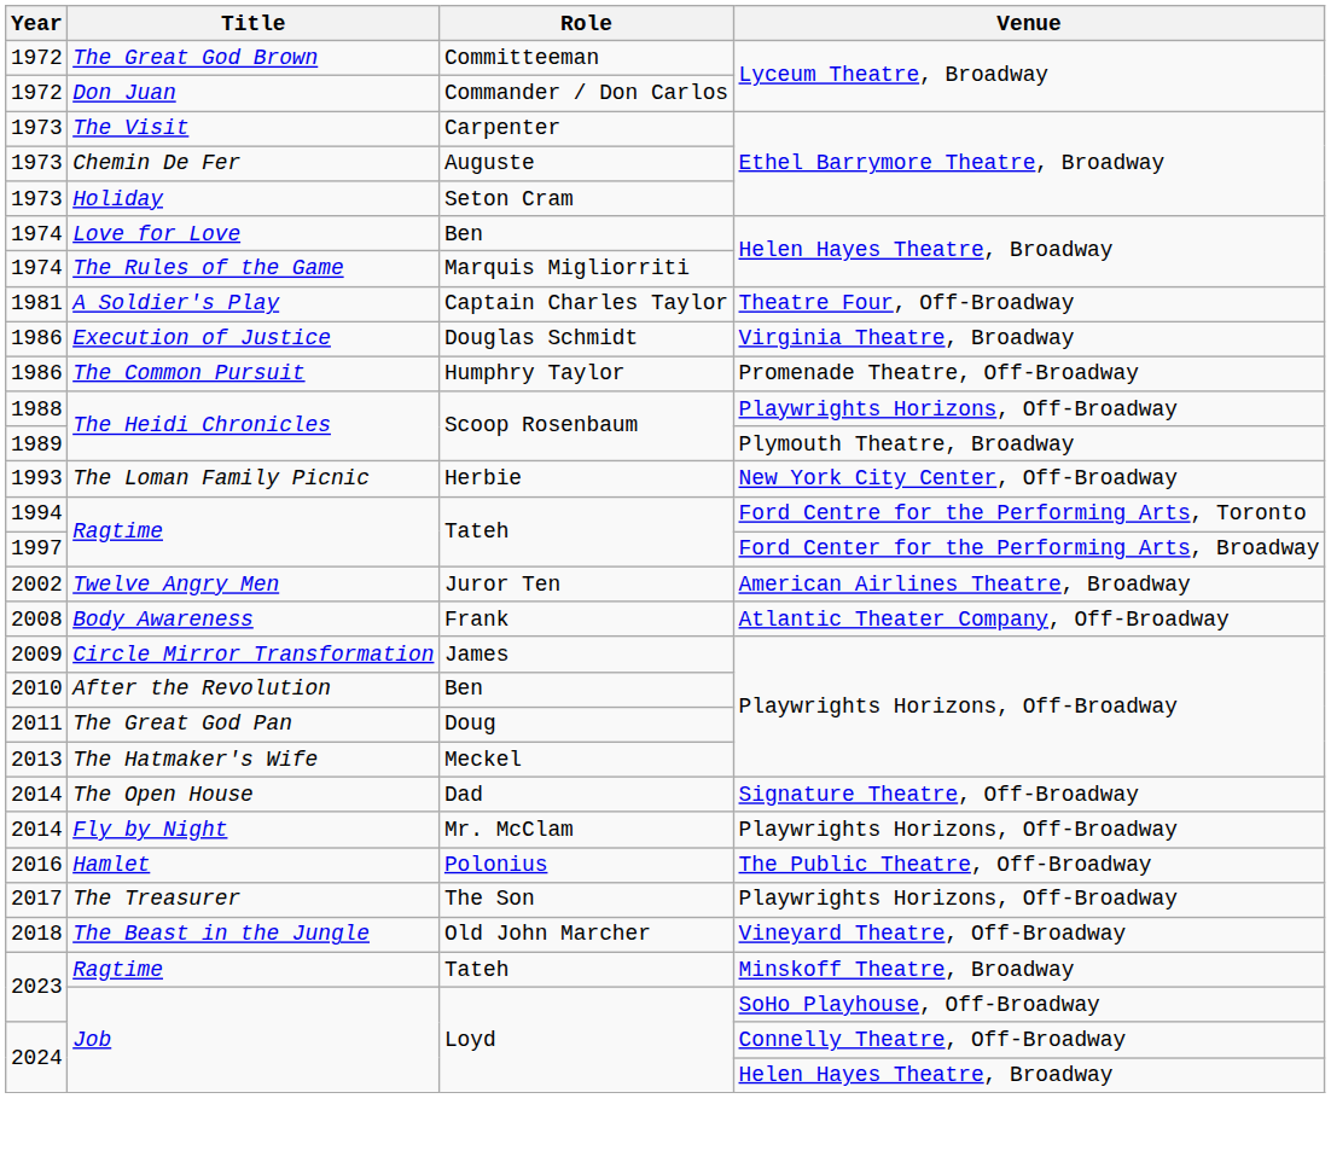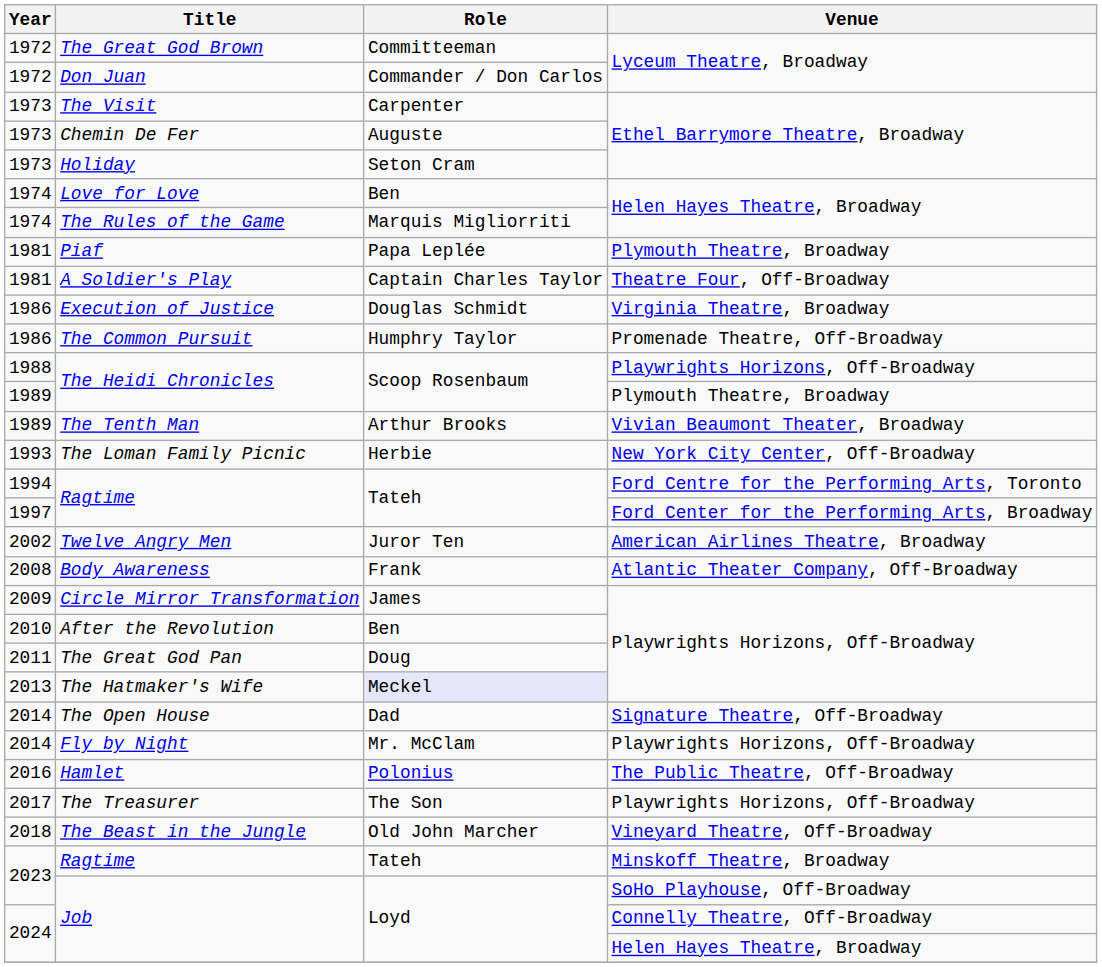 <table class="wikitable sortable">
 <tr>
 <th>Year</th>
 <th>Title</th>
 <th>Role</th>
 <th class="unsortable">Venue</th>
 </tr>
 <tr>
 <td>1972</td>
 <td><em><a href='#'>The Great God Brown</a></em></td>
 <td>Committeeman</td>
 <td rowspan=2><a href='#'>Lyceum Theatre</a>, Broadway</td>
 </tr>
 <tr>
 <td>1972</td>
 <td><em><a href='#'>Don Juan</a></em></td>
 <td>Commander / Don Carlos</td>
 </tr>
 <tr>
 <td>1973</td>
 <td><em><a href='#'>The Visit</a></em></td>
 <td>Carpenter</td>
 <td rowspan=3><a href='#'>Ethel Barrymore Theatre</a>, Broadway</td>
 </tr>
 <tr>
 <td>1973</td>
 <td><em>Chemin De Fer</em></td>
 <td>Auguste</td>
 </tr>
 <tr>
 <td>1973</td>
 <td><em><a href='#'>Holiday</a></em></td>
 <td>Seton Cram</td>
 </tr>
 <tr>
 <td>1974</td>
 <td><em><a href='#'>Love for Love</a></em></td>
 <td>Ben</td>
 <td rowspan=2><a href='#'>Helen Hayes Theatre</a>, Broadway</td>
 </tr>
 <tr>
 <td>1974</td>
 <td><em><a href='#'>The Rules of the Game</a></em></td>
 <td>Marquis Migliorriti</td>
 </tr>
 <tr>
 <td>1981</td>
+<td><em><a href='#'>Piaf</a></em></td>
+<td>Papa Leplée</td>
+<td><a href='#'>Plymouth Theatre</a>, Broadway</td>
+</tr>
+<tr>
+<td>1981</td>
 <td><em><a href='#'>A Soldier's Play</a></em></td>
 <td>Captain Charles Taylor</td>
 <td><a href='#'>Theatre Four</a>, Off-Broadway</td>
 </tr>
 <tr>
 <td>1986</td>
 <td><em><a href='#'>Execution of Justice</a></em></td>
 <td>Douglas Schmidt</td>
 <td><a href='#'>Virginia Theatre</a>, Broadway</td>
 </tr>
 <tr>
 <td>1986</td>
 <td><em><a href='#'>The Common Pursuit</a></em></td>
 <td>Humphry Taylor</td>
 <td>Promenade Theatre, Off-Broadway</td>
 </tr>
 <tr>
 <td>1988</td>
 <td rowspan=2><em><a href='#'>The Heidi Chronicles</a></em></td>
 <td rowspan=2>Scoop Rosenbaum</td>
 <td><a href='#'>Playwrights Horizons</a>, Off-Broadway</td>
 </tr>
 <tr>
 <td>1989</td>
 <td>Plymouth Theatre, Broadway</td>
+</tr>
+<tr>
+<td>1989</td>
+<td><em><a href='#'>The Tenth Man</a></em></td>
+<td>Arthur Brooks</td>
+<td><a href='#'>Vivian Beaumont Theater</a>, Broadway</td>
 </tr>
 <tr>
 <td>1993</td>
 <td><em>The Loman Family Picnic</em></td>
 <td>Herbie</td>
 <td><a href='#'>New York City Center</a>, Off-Broadway</td>
 </tr>
 <tr>
 <td>1994</td>
 <td rowspan=2><em><a href='#'>Ragtime</a></em></td>
 <td rowspan=2>Tateh</td>
 <td><a href='#'>Ford Centre for the Performing Arts</a>, Toronto</td>
 </tr>
 <tr>
 <td>1997</td>
 <td><a href='#'>Ford Center for the Performing Arts</a>, Broadway</td>
 </tr>
 <tr>
 <td>2002</td>
 <td><em><a href='#'>Twelve Angry Men</a></em></td>
 <td>Juror Ten</td>
 <td><a href='#'>American Airlines Theatre</a>, Broadway</td>
 </tr>
 <tr>
 <td>2008</td>
 <td><em><a href='#'>Body Awareness</a></em></td>
 <td>Frank</td>
 <td><a href='#'>Atlantic Theater Company</a>, Off-Broadway</td>
 </tr>
 <tr>
 <td>2009</td>
 <td><em><a href='#'>Circle Mirror Transformation</a></em></td>
 <td>James</td>
 <td rowspan=4>Playwrights Horizons, Off-Broadway</td>
 </tr>
 <tr>
 <td>2010</td>
 <td><em>After the Revolution</em></td>
 <td>Ben</td>
 </tr>
 <tr>
 <td>2011</td>
 <td><em>The Great God Pan</em></td>
 <td>Doug</td>
 </tr>
 <tr>
 <td>2013</td>
 <td><em>The Hatmaker's Wife</em></td>
-<td>Meckel</td>
+<td style="background: lavender;">Meckel</td>
 </tr>
 <tr>
 <td>2014</td>
 <td><em>The Open House</em></td>
 <td>Dad</td>
 <td><a href='#'>Signature Theatre</a>, Off-Broadway</td>
 </tr>
 <tr>
 <td>2014</td>
 <td><em><a href='#'>Fly by Night</a></em></td>
 <td>Mr. McClam</td>
 <td>Playwrights Horizons, Off-Broadway</td>
 </tr>
 <tr>
 <td>2016</td>
 <td><em><a href='#'>Hamlet</a></em></td>
 <td><a href='#'>Polonius</a></td>
 <td><a href='#'>The Public Theatre</a>, Off-Broadway</td>
 </tr>
 <tr>
 <td>2017</td>
 <td><em>The Treasurer</em></td>
 <td>The Son</td>
 <td>Playwrights Horizons, Off-Broadway</td>
 </tr>
 <tr>
 <td>2018</td>
 <td><em><a href='#'>The Beast in the Jungle</a></em></td>
 <td>Old John Marcher</td>
 <td><a href='#'>Vineyard Theatre</a>, Off-Broadway</td>
 </tr>
 <tr>
 <td rowspan=2>2023</td>
 <td><em><a href='#'>Ragtime</a></em></td>
 <td>Tateh</td>
 <td><a href='#'>Minskoff Theatre</a>, Broadway</td>
 </tr>
 <tr>
 <td rowspan="3"><em><a href='#'>Job</a></em></td>
 <td rowspan="3">Loyd</td>
 <td><a href='#'>SoHo Playhouse</a>, Off-Broadway</td>
 </tr>
 <tr>
 <td rowspan="2">2024</td>
 <td><a href='#'>Connelly Theatre</a>, Off-Broadway</td>
 </tr>
 <tr>
 <td><a href='#'>Helen Hayes Theatre</a>, Broadway</td>
 </tr>
 <tr>
 </tr>
 </table>
